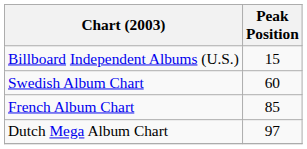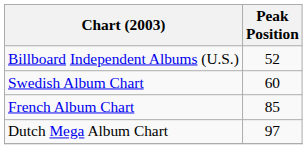 <table class="wikitable sortable">
 <tr>
 <th align="left">Chart (2003)</th>
 <th align="left">Peak<br>Position</th>
 </tr>
 <tr>
 <td align="left"><a href='#'>Billboard</a> <a href='#'>Independent Albums</a> (U.S.)</td>
-<td align="center">15</td>
+<td align="center">52</td>
 </tr>
 <tr>
 <td align="left"><a href='#'>Swedish Album Chart</a></td>
 <td align="center">60</td>
 </tr>
 <tr>
 <td align="left"><a href='#'>French Album Chart</a></td>
 <td align="center">85</td>
 </tr>
 <tr>
 <td align="left">Dutch <a href='#'>Mega</a> Album Chart</td>
 <td align="center">97</td>
 </tr>
 <tr>
 </tr>
 </table>
